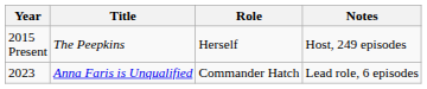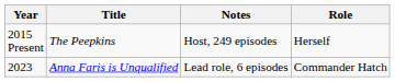 <table class="wikitable sortable">
 <tr>
 <th>Year</th>
 <th>Title</th>
+<th class="unsortable">Notes</th>
 <th>Role</th>
-<th class="unsortable">Notes</th>
 </tr>
 <tr>
 <td>2015<br>Present</td>
 <td><em>The Peepkins</em></td>
+<td>Host, 249 episodes</td>
 <td>Herself</td>
-<td>Host, 249 episodes</td>
 </tr>
 <tr>
 <td>2023</td>
 <td><em><a href='#'>Anna Faris is Unqualified</a></em></td>
+<td>Lead role, 6 episodes</td>
 <td>Commander Hatch</td>
-<td>Lead role, 6 episodes</td>
 </tr>
 </table>
